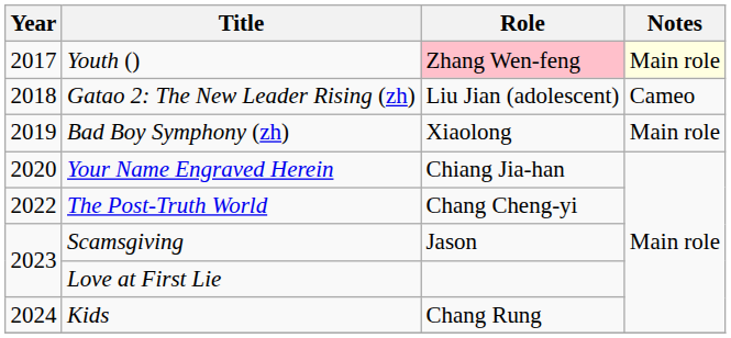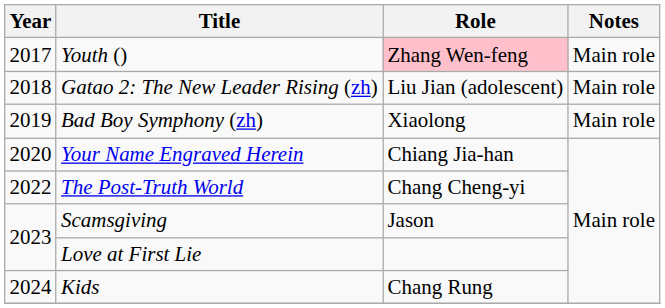 <table class="wikitable sortable">
 <tr>
 <th>Year</th>
 <th>Title</th>
 <th>Role</th>
 <th class="unsortable">Notes</th>
 </tr>
 <tr>
 <td>2017</td>
 <td><em>Youth</em> ()</td>
 <td style="background: pink;">Zhang Wen-feng</td>
-<td style="background: lightyellow;">Main role</td>
+<td>Main role</td>
 </tr>
 <tr>
 <td>2018</td>
 <td><em>Gatao 2: The New Leader Rising</em> (<a href='#'>zh</a>)</td>
 <td>Liu Jian (adolescent)</td>
-<td>Cameo</td>
+<td>Main role</td>
 </tr>
 <tr>
 <td>2019</td>
 <td><em>Bad Boy Symphony</em> (<a href='#'>zh</a>)</td>
 <td>Xiaolong</td>
 <td>Main role</td>
 </tr>
 <tr>
 <td>2020</td>
 <td><em><a href='#'>Your Name Engraved Herein</a></em></td>
 <td>Chiang Jia-han</td>
 <td rowspan="5">Main role</td>
 </tr>
 <tr>
 <td>2022</td>
 <td><em><a href='#'>The Post-Truth World</a></em></td>
 <td>Chang Cheng-yi</td>
 </tr>
 <tr>
 <td rowspan="2">2023</td>
 <td><em>Scamsgiving</em></td>
 <td>Jason</td>
 </tr>
 <tr>
 <td><em>Love at First Lie</em></td>
 <td></td>
 </tr>
 <tr>
 <td>2024</td>
 <td><em>Kids</em></td>
 <td>Chang Rung</td>
 </tr>
 <tr>
 </tr>
 </table>
